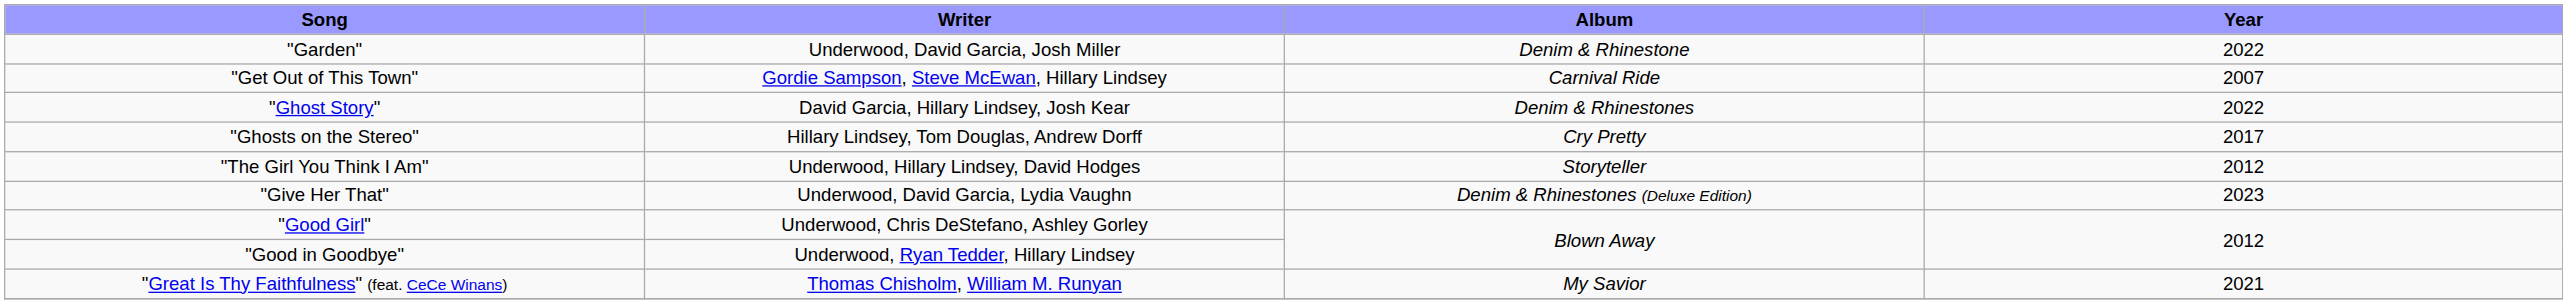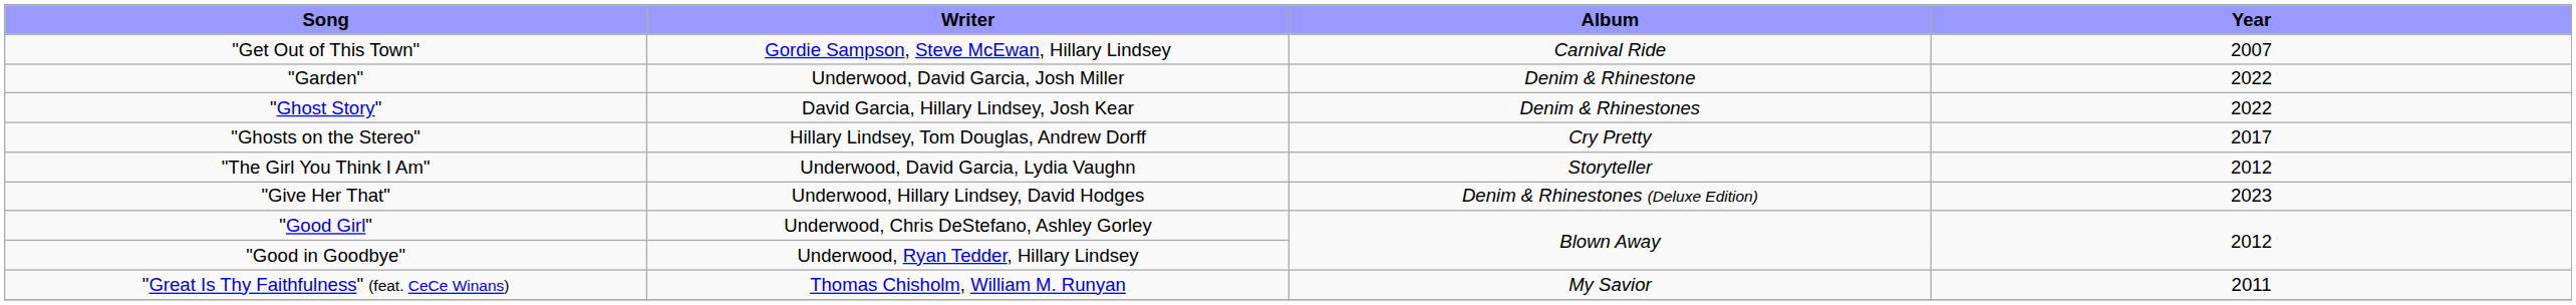 <table class="wikitable" style="margin:0.5em auto; clear:both; font-size:.9em; text-align:center; width:100%">
 <tr>
 <th width="500" style="background: #99F;">Song</th>
 <th width="500" style="background: #99F;">Writer</th>
 <th width="500" style="background: #99F;">Album</th>
 <th width="500" style="background: #99F;">Year</th>
 </tr>
 <tr>
+<td>"Get Out of This Town"</td>
+<td><a href='#'>Gordie Sampson</a>, <a href='#'>Steve McEwan</a>, Hillary Lindsey</td>
+<td><em>Carnival Ride</em></td>
+<td>2007</td>
+</tr>
+<tr>
 <td>"Garden"</td>
 <td>Underwood, David Garcia, Josh Miller</td>
 <td><em>Denim & Rhinestone</em></td>
 <td>2022</td>
-</tr>
-<tr>
-<td>"Get Out of This Town"</td>
-<td><a href='#'>Gordie Sampson</a>, <a href='#'>Steve McEwan</a>, Hillary Lindsey</td>
-<td><em>Carnival Ride</em></td>
-<td>2007</td>
 </tr>
 <tr>
 <td>"<a href='#'>Ghost Story</a>"</td>
 <td>David Garcia, Hillary Lindsey, Josh Kear</td>
 <td><em>Denim & Rhinestones</em></td>
 <td>2022</td>
 </tr>
 <tr>
 <td>"Ghosts on the Stereo"</td>
 <td>Hillary Lindsey, Tom Douglas, Andrew Dorff</td>
 <td><em>Cry Pretty</em></td>
 <td>2017</td>
 </tr>
 <tr>
 <td>"The Girl You Think I Am"</td>
-<td>Underwood, Hillary Lindsey, David Hodges</td>
+<td>Underwood, David Garcia, Lydia Vaughn</td>
 <td><em>Storyteller</em></td>
 <td>2012</td>
 </tr>
 <tr>
 <td>"Give Her That"</td>
-<td>Underwood, David Garcia, Lydia Vaughn</td>
+<td>Underwood, Hillary Lindsey, David Hodges</td>
 <td><em>Denim & Rhinestones <small>(Deluxe Edition)</small></em></td>
 <td>2023</td>
 </tr>
 <tr>
 <td>"<a href='#'>Good Girl</a>"</td>
 <td>Underwood, Chris DeStefano, Ashley Gorley</td>
 <td rowspan="2"><em>Blown Away</em></td>
 <td rowspan="2">2012</td>
 </tr>
 <tr>
 <td>"Good in Goodbye"</td>
 <td>Underwood, <a href='#'>Ryan Tedder</a>, Hillary Lindsey</td>
 </tr>
 <tr>
 <td>"<a href='#'>Great Is Thy Faithfulness</a>" <small>(feat. <a href='#'>CeCe Winans</a>)</small></td>
 <td><a href='#'>Thomas Chisholm</a>, <a href='#'>William M. Runyan</a></td>
 <td><em>My Savior</em></td>
-<td>2021</td>
+<td>2011</td>
 </tr>
 <tr>
 </tr>
 </table>
